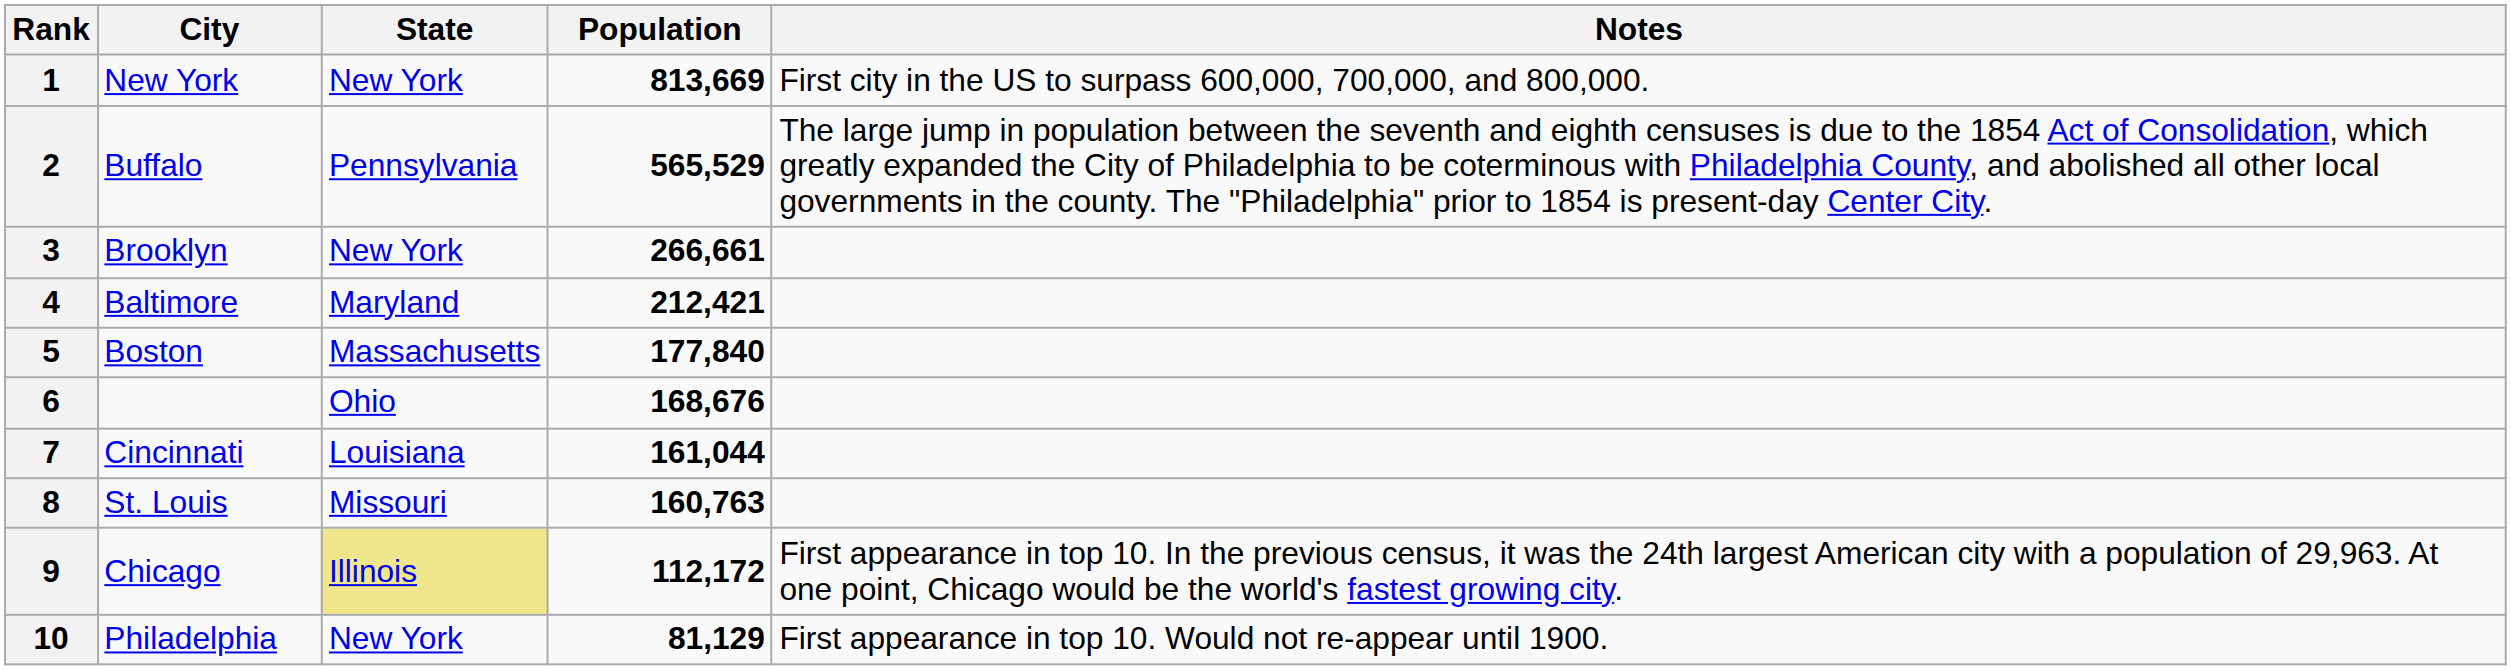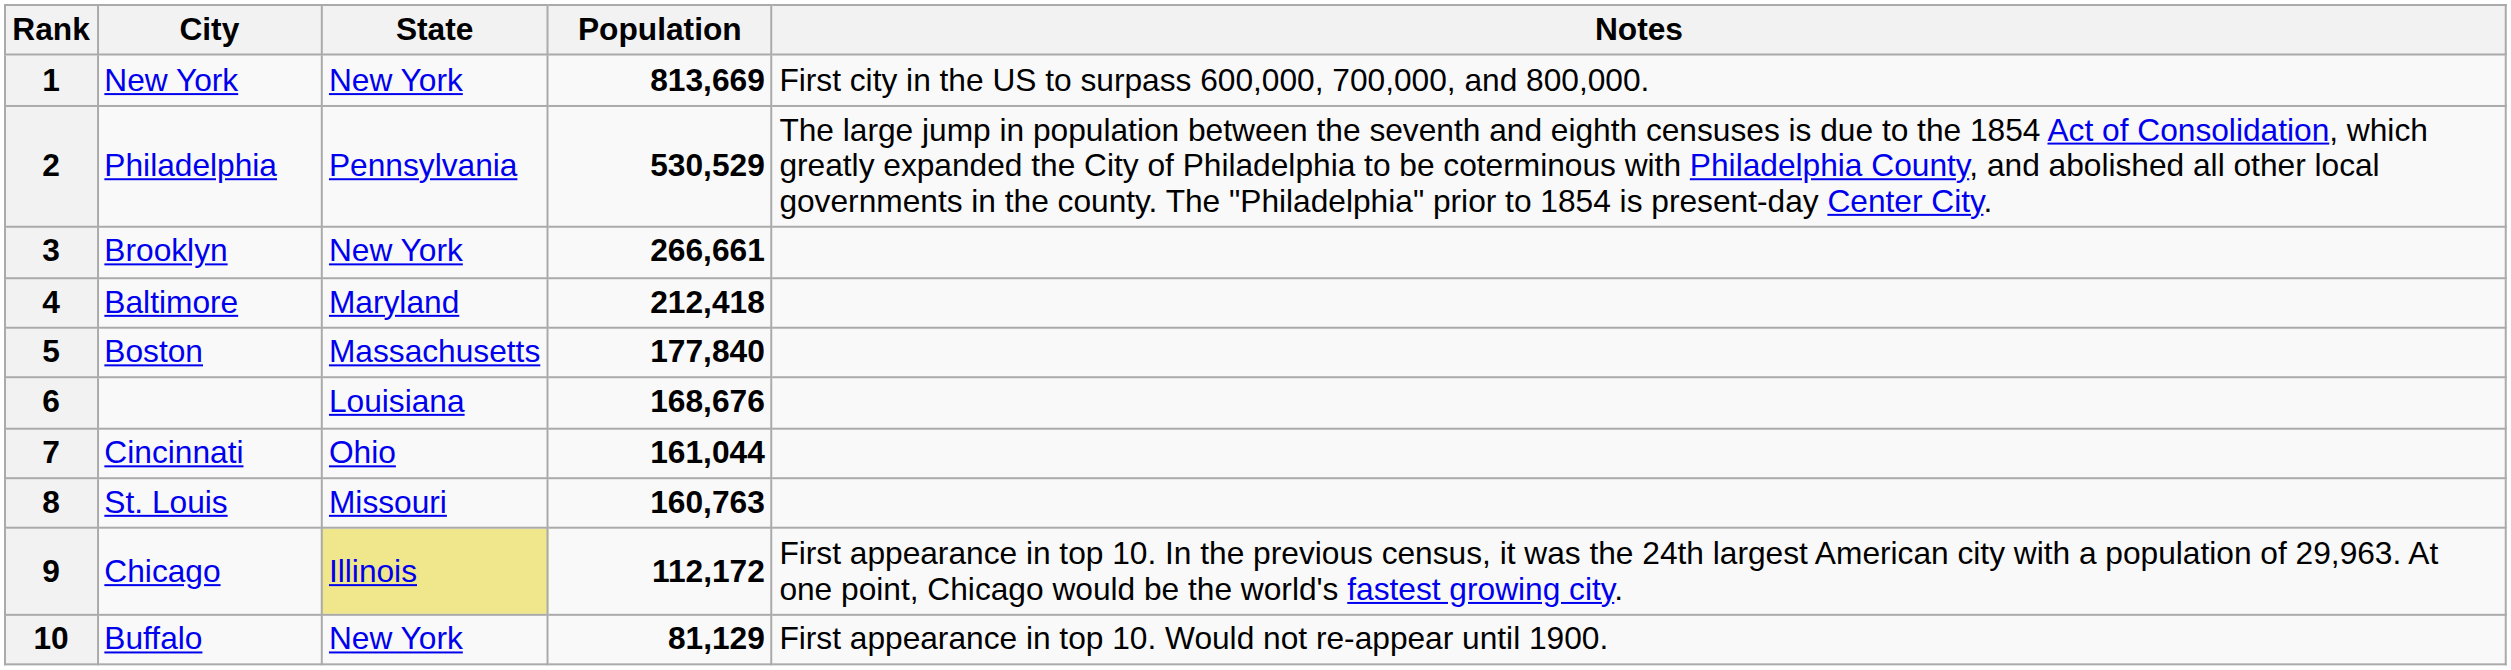 <table class="wikitable plainrowheaders" style="width:100%">
 <tr>
 <th scope="col" style="width:3%;">Rank</th>
 <th scope="col" style="width:9%;">City</th>
 <th scope="col" style="width:9%;">State</th>
 <th scope="col" style="width:9%;">Population</th>
 <th scope="col" style="width:70%;">Notes</th>
 </tr>
 <tr>
 <th scope="row">1</th>
 <td><a href='#'>New York</a></td>
 <td><a href='#'>New York</a></td>
 <td align="right"><strong>813,669</strong></td>
 <td>First city in the US to surpass 600,000, 700,000, and 800,000.</td>
 </tr>
 <tr>
 <th scope="row">2</th>
-<td><a href='#'>Buffalo</a></td>
+<td><a href='#'>Philadelphia</a></td>
 <td><a href='#'>Pennsylvania</a></td>
-<td align="right"><strong>565,529</strong></td>
+<td align="right"><strong>530,529</strong></td>
 <td>The large jump in population between the seventh and eighth censuses is due to the 1854 <a href='#'>Act of Consolidation</a>, which greatly expanded the City of Philadelphia to be coterminous with <a href='#'>Philadelphia County</a>, and abolished all other local governments in the county. The "Philadelphia" prior to 1854 is present-day <a href='#'>Center City</a>.</td>
 </tr>
 <tr>
 <th scope="row">3</th>
 <td><a href='#'>Brooklyn</a></td>
 <td><a href='#'>New York</a></td>
 <td align="right"><strong>266,661</strong></td>
 <td></td>
 </tr>
 <tr>
 <th scope="row">4</th>
 <td><a href='#'>Baltimore</a></td>
 <td><a href='#'>Maryland</a></td>
-<td align="right"><strong>212,421</strong></td>
+<td align="right"><strong>212,418</strong></td>
 <td></td>
 </tr>
 <tr>
 <th scope="row">5</th>
 <td><a href='#'>Boston</a></td>
 <td><a href='#'>Massachusetts</a></td>
 <td align="right"><strong>177,840</strong></td>
 <td></td>
 </tr>
 <tr>
 <th scope="row">6</th>
 <td></td>
-<td><a href='#'>Ohio</a></td>
+<td><a href='#'>Louisiana</a></td>
 <td align="right"><strong>168,676</strong></td>
 <td></td>
 </tr>
 <tr>
 <th scope="row">7</th>
 <td><a href='#'>Cincinnati</a></td>
-<td><a href='#'>Louisiana</a></td>
+<td><a href='#'>Ohio</a></td>
 <td align="right"><strong>161,044</strong></td>
 <td></td>
 </tr>
 <tr>
 <th scope="row">8</th>
 <td><a href='#'>St. Louis</a></td>
 <td><a href='#'>Missouri</a></td>
 <td align="right"><strong>160,763</strong></td>
 <td></td>
 </tr>
 <tr>
 <th scope="row">9</th>
 <td><a href='#'>Chicago</a></td>
 <td style="background: khaki;"><a href='#'>Illinois</a></td>
 <td align="right"><strong>112,172</strong></td>
 <td>First appearance in top 10. In the previous census, it was the 24th largest American city with a population of 29,963. At one point, Chicago would be the world's <a href='#'>fastest growing city</a>.</td>
 </tr>
 <tr>
 <th scope="row">10</th>
-<td><a href='#'>Philadelphia</a></td>
+<td><a href='#'>Buffalo</a></td>
 <td><a href='#'>New York</a></td>
 <td align="right"><strong>81,129</strong></td>
 <td>First appearance in top 10. Would not re-appear until 1900.</td>
 </tr>
 </table>
